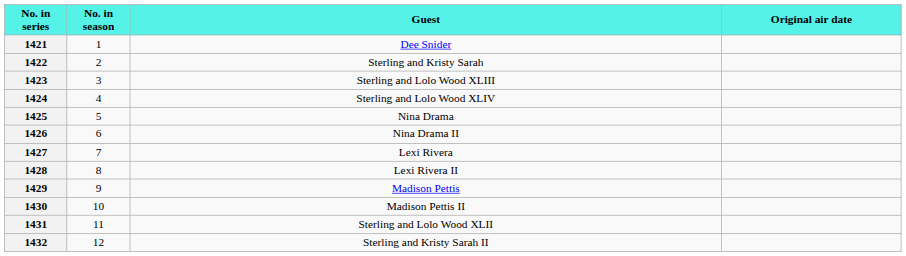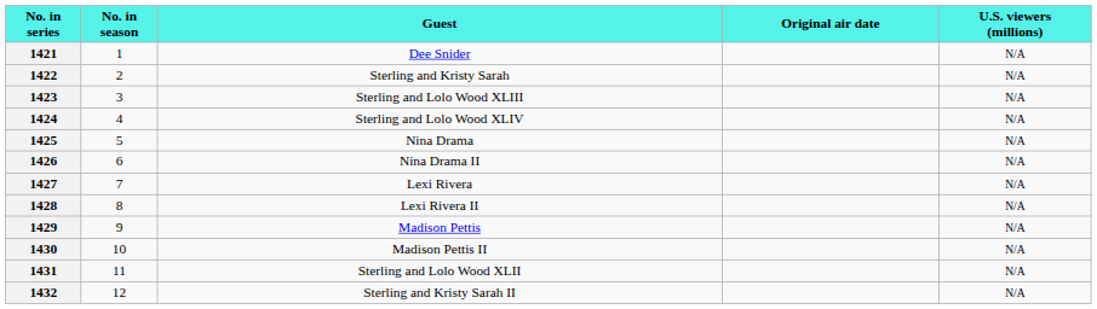 <table class="wikitable plainrowheaders" style="width:100%;text-align: center">
 <tr>
 <th scope="col" style="background-color: #55F2E8; color: #000000;" width=7%>No. in<br>series</th>
 <th scope="col" style="background-color: #55F2E8; color: #000000;" width=7%>No. in<br>season</th>
 <th scope="col" style="background-color: #55F2E8; color: #000000;">Guest</th>
 <th scope="col" style="background-color: #55F2E8; color: #000000;" width=20%>Original air date</th>
+<th scope="col" style="background-color: #55F2E8; color: #000000;" width=14%>U.S. viewers<br>(millions)</th>
 </tr>
 <tr>
 <th>1421</th>
 <td>1</td>
 <td><a href='#'>Dee Snider</a></td>
 <td></td>
+<td><span><small>N/A</small></span></td>
 </tr>
 <tr>
 <th>1422</th>
 <td>2</td>
 <td>Sterling and Kristy Sarah</td>
 <td></td>
+<td><span><small>N/A</small></span></td>
 </tr>
 <tr>
 <th>1423</th>
 <td>3</td>
 <td>Sterling and Lolo Wood XLIII</td>
 <td></td>
+<td><span><small>N/A</small></span></td>
 </tr>
 <tr>
 <th>1424</th>
 <td>4</td>
 <td>Sterling and Lolo Wood XLIV</td>
 <td></td>
+<td><span><small>N/A</small></span></td>
 </tr>
 <tr>
 <th>1425</th>
 <td>5</td>
 <td>Nina Drama</td>
 <td></td>
+<td><span><small>N/A</small></span></td>
 </tr>
 <tr>
 <th>1426</th>
 <td>6</td>
 <td>Nina Drama II</td>
 <td></td>
+<td><span><small>N/A</small></span></td>
 </tr>
 <tr>
 <th>1427</th>
 <td>7</td>
 <td>Lexi Rivera</td>
 <td></td>
+<td><span><small>N/A</small></span></td>
 </tr>
 <tr>
 <th>1428</th>
 <td>8</td>
 <td>Lexi Rivera II</td>
 <td></td>
+<td><span><small>N/A</small></span></td>
 </tr>
 <tr>
 <th>1429</th>
 <td>9</td>
 <td><a href='#'>Madison Pettis</a></td>
 <td></td>
+<td><span><small>N/A</small></span></td>
 </tr>
 <tr>
 <th>1430</th>
 <td>10</td>
 <td>Madison Pettis II</td>
 <td></td>
+<td><span><small>N/A</small></span></td>
 </tr>
 <tr>
 <th>1431</th>
 <td>11</td>
 <td>Sterling and Lolo Wood XLII</td>
 <td></td>
+<td><span><small>N/A</small></span></td>
 </tr>
 <tr>
 <th>1432</th>
 <td>12</td>
 <td>Sterling and Kristy Sarah II</td>
 <td></td>
+<td><span><small>N/A</small></span></td>
 </tr>
 </table>
